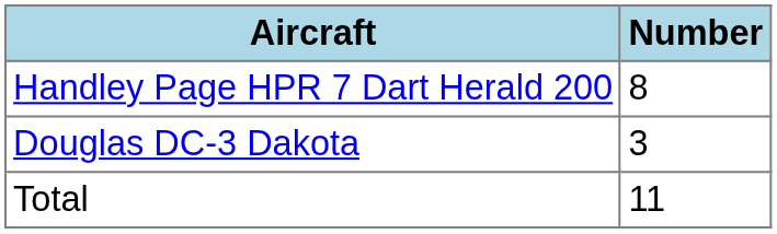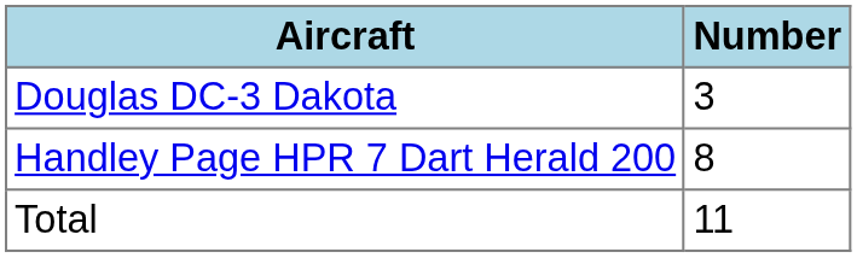 <table class="toccolours" border="1" cellpadding="3" style="border-collapse:collapse">
 <tr bgcolor=lightblue>
 <th>Aircraft</th>
 <th>Number</th>
 </tr>
 <tr>
+<td><a href='#'>Douglas DC-3 Dakota</a></td>
+<td>3</td>
+</tr>
+<tr>
 <td><a href='#'>Handley Page HPR 7 Dart Herald 200</a></td>
 <td>8</td>
-</tr>
-<tr>
-<td><a href='#'>Douglas DC-3 Dakota</a></td>
-<td>3</td>
 </tr>
 <tr>
 <td>Total</td>
 <td>11</td>
 </tr>
 </table>
